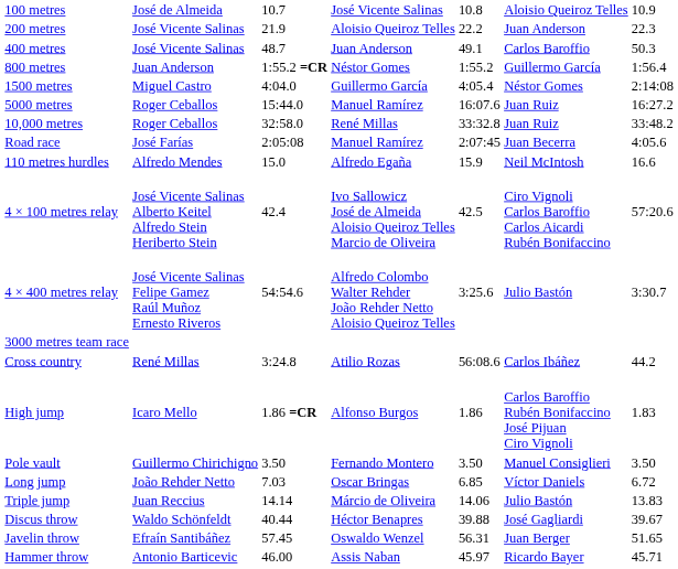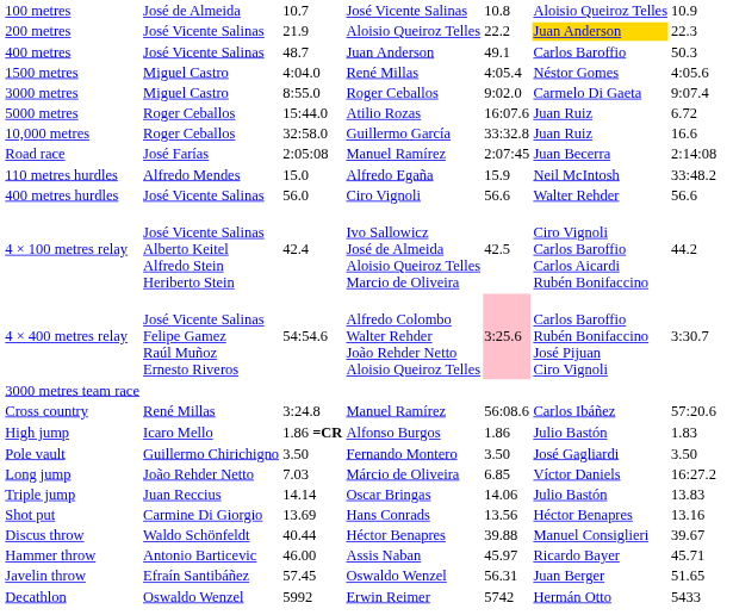 <table>
 <tr>
 <td><a href='#'>100 metres</a></td>
 <td><a href='#'>José de Almeida</a><br> </td>
 <td>10.7</td>
 <td><a href='#'>José Vicente Salinas</a><br> </td>
 <td>10.8</td>
 <td><a href='#'>Aloisio Queiroz Telles</a><br> </td>
 <td>10.9</td>
 </tr>
 <tr>
 <td><a href='#'>200 metres</a></td>
 <td><a href='#'>José Vicente Salinas</a><br> </td>
 <td>21.9</td>
 <td><a href='#'>Aloisio Queiroz Telles</a><br> </td>
 <td>22.2</td>
-<td><a href='#'>Juan Anderson</a><br> </td>
+<td style="background: gold;"><a href='#'>Juan Anderson</a><br> </td>
 <td>22.3</td>
 </tr>
 <tr>
 <td><a href='#'>400 metres</a></td>
 <td><a href='#'>José Vicente Salinas</a><br> </td>
 <td>48.7</td>
 <td><a href='#'>Juan Anderson</a><br> </td>
 <td>49.1</td>
 <td><a href='#'>Carlos Baroffio</a><br> </td>
 <td>50.3</td>
 </tr>
 <tr>
-<td><a href='#'>800 metres</a></td>
-<td><a href='#'>Juan Anderson</a><br> </td>
-<td>1:55.2 <strong>=CR</strong></td>
-<td><a href='#'>Néstor Gomes</a><br> </td>
-<td>1:55.2</td>
-<td><a href='#'>Guillermo García</a><br> </td>
-<td>1:56.4</td>
-</tr>
-<tr>
 <td><a href='#'>1500 metres</a></td>
 <td><a href='#'>Miguel Castro</a><br> </td>
 <td>4:04.0</td>
-<td><a href='#'>Guillermo García</a><br> </td>
+<td><a href='#'>René Millas</a><br> </td>
 <td>4:05.4</td>
 <td><a href='#'>Néstor Gomes</a><br> </td>
-<td>2:14:08</td>
+<td>4:05.6</td>
+</tr>
+<tr>
+<td><a href='#'>3000 metres</a></td>
+<td><a href='#'>Miguel Castro</a><br> </td>
+<td>8:55.0</td>
+<td><a href='#'>Roger Ceballos</a><br> </td>
+<td>9:02.0</td>
+<td><a href='#'>Carmelo Di Gaeta</a><br> </td>
+<td>9:07.4</td>
 </tr>
 <tr>
 <td><a href='#'>5000 metres</a></td>
 <td><a href='#'>Roger Ceballos</a><br> </td>
 <td>15:44.0</td>
-<td><a href='#'>Manuel Ramírez</a><br> </td>
+<td><a href='#'>Atilio Rozas</a><br> </td>
 <td>16:07.6</td>
 <td><a href='#'>Juan Ruiz</a><br> </td>
-<td>16:27.2</td>
+<td>6.72</td>
 </tr>
 <tr>
 <td><a href='#'>10,000 metres</a></td>
 <td><a href='#'>Roger Ceballos</a><br> </td>
 <td>32:58.0</td>
-<td><a href='#'>René Millas</a><br> </td>
+<td><a href='#'>Guillermo García</a><br> </td>
 <td>33:32.8</td>
 <td><a href='#'>Juan Ruiz</a><br> </td>
-<td>33:48.2</td>
+<td>16.6</td>
 </tr>
 <tr>
 <td><a href='#'>Road race</a></td>
 <td><a href='#'>José Farías</a><br> </td>
 <td>2:05:08</td>
 <td><a href='#'>Manuel Ramírez</a><br> </td>
 <td>2:07:45</td>
 <td><a href='#'>Juan Becerra</a><br> </td>
-<td>4:05.6</td>
+<td>2:14:08</td>
 </tr>
 <tr>
 <td><a href='#'>110 metres hurdles</a></td>
 <td><a href='#'>Alfredo Mendes</a><br> </td>
 <td>15.0</td>
 <td><a href='#'>Alfredo Egaña</a><br> </td>
 <td>15.9</td>
 <td><a href='#'>Neil McIntosh</a><br> </td>
-<td>16.6</td>
+<td>33:48.2</td>
+</tr>
+<tr>
+<td><a href='#'>400 metres hurdles</a></td>
+<td><a href='#'>José Vicente Salinas</a><br> </td>
+<td>56.0</td>
+<td><a href='#'>Ciro Vignoli</a><br> </td>
+<td>56.6</td>
+<td><a href='#'>Walter Rehder</a><br> </td>
+<td>56.6</td>
 </tr>
 <tr>
 <td><a href='#'>4 × 100 metres relay</a></td>
 <td><br><a href='#'>José Vicente Salinas</a><br><a href='#'>Alberto Keitel</a><br><a href='#'>Alfredo Stein</a><br><a href='#'>Heriberto Stein</a></td>
 <td>42.4</td>
 <td><br><a href='#'>Ivo Sallowicz</a><br><a href='#'>José de Almeida</a><br><a href='#'>Aloisio Queiroz Telles</a><br><a href='#'>Marcio de Oliveira</a></td>
 <td>42.5</td>
 <td><br><a href='#'>Ciro Vignoli</a><br><a href='#'>Carlos Baroffio</a><br><a href='#'>Carlos Aicardi</a><br><a href='#'>Rubén Bonifaccino</a></td>
-<td>57:20.6</td>
+<td>44.2</td>
 </tr>
 <tr>
 <td><a href='#'>4 × 400 metres relay</a></td>
 <td><br><a href='#'>José Vicente Salinas</a><br><a href='#'>Felipe Gamez</a><br><a href='#'>Raúl Muñoz</a><br><a href='#'>Ernesto Riveros</a></td>
 <td>54:54.6</td>
 <td><br><a href='#'>Alfredo Colombo</a><br><a href='#'>Walter Rehder</a><br><a href='#'>João Rehder Netto</a><br><a href='#'>Aloisio Queiroz Telles</a></td>
-<td>3:25.6</td>
-<td><a href='#'>Julio Bastón</a><br> </td>
+<td style="background: pink;">3:25.6</td>
+<td><br><a href='#'>Carlos Baroffio</a><br><a href='#'>Rubén Bonifaccino</a><br><a href='#'>José Pijuan</a><br><a href='#'>Ciro Vignoli</a></td>
 <td>3:30.7</td>
 </tr>
 <tr>
 <td><a href='#'>3000 metres team race</a></td>
 <td></td>
 <td></td>
 <td></td>
 <td></td>
 <td></td>
 <td></td>
 </tr>
 <tr>
 <td><a href='#'>Cross country</a></td>
 <td><a href='#'>René Millas</a><br> </td>
 <td>3:24.8</td>
-<td><a href='#'>Atilio Rozas</a><br> </td>
+<td><a href='#'>Manuel Ramírez</a><br> </td>
 <td>56:08.6</td>
 <td><a href='#'>Carlos Ibáñez</a><br> </td>
-<td>44.2</td>
+<td>57:20.6</td>
 </tr>
 <tr>
 </tr>
 <tr>
 <td><a href='#'>High jump</a></td>
 <td><a href='#'>Icaro Mello</a><br> </td>
 <td>1.86 <strong>=CR</strong></td>
 <td><a href='#'>Alfonso Burgos</a><br> </td>
 <td>1.86</td>
-<td><br><a href='#'>Carlos Baroffio</a><br><a href='#'>Rubén Bonifaccino</a><br><a href='#'>José Pijuan</a><br><a href='#'>Ciro Vignoli</a></td>
+<td><a href='#'>Julio Bastón</a><br> </td>
 <td>1.83</td>
 </tr>
 <tr>
 <td><a href='#'>Pole vault</a></td>
 <td><a href='#'>Guillermo Chirichigno</a><br> </td>
 <td>3.50</td>
 <td><a href='#'>Fernando Montero</a><br> </td>
 <td>3.50</td>
-<td><a href='#'>Manuel Consiglieri</a><br> </td>
+<td><a href='#'>José Gagliardi</a><br> </td>
 <td>3.50</td>
 </tr>
 <tr>
 <td><a href='#'>Long jump</a></td>
 <td><a href='#'>João Rehder Netto</a><br> </td>
 <td>7.03</td>
-<td><a href='#'>Oscar Bringas</a><br> </td>
+<td><a href='#'>Márcio de Oliveira</a><br> </td>
 <td>6.85</td>
 <td><a href='#'>Víctor Daniels</a><br> </td>
-<td>6.72</td>
+<td>16:27.2</td>
 </tr>
 <tr>
 <td><a href='#'>Triple jump</a></td>
 <td><a href='#'>Juan Reccius</a><br> </td>
 <td>14.14</td>
-<td><a href='#'>Márcio de Oliveira</a><br> </td>
+<td><a href='#'>Oscar Bringas</a><br> </td>
 <td>14.06</td>
 <td><a href='#'>Julio Bastón</a><br> </td>
 <td>13.83</td>
+</tr>
+<tr>
+<td><a href='#'>Shot put</a></td>
+<td><a href='#'>Carmine Di Giorgio</a><br> </td>
+<td>13.69</td>
+<td><a href='#'>Hans Conrads</a><br> </td>
+<td>13.56</td>
+<td><a href='#'>Héctor Benapres</a><br> </td>
+<td>13.16</td>
 </tr>
 <tr>
 <td><a href='#'>Discus throw</a></td>
 <td><a href='#'>Waldo Schönfeldt</a><br> </td>
 <td>40.44</td>
 <td><a href='#'>Héctor Benapres</a><br> </td>
 <td>39.88</td>
-<td><a href='#'>José Gagliardi</a><br> </td>
+<td><a href='#'>Manuel Consiglieri</a><br> </td>
 <td>39.67</td>
+</tr>
+<tr>
+<td><a href='#'>Hammer throw</a></td>
+<td><a href='#'>Antonio Barticevic</a><br> </td>
+<td>46.00</td>
+<td><a href='#'>Assis Naban</a><br> </td>
+<td>45.97</td>
+<td><a href='#'>Ricardo Bayer</a><br> </td>
+<td>45.71</td>
 </tr>
 <tr>
 <td><a href='#'>Javelin throw</a></td>
 <td><a href='#'>Efraín Santibáñez</a><br> </td>
 <td>57.45</td>
 <td><a href='#'>Oswaldo Wenzel</a><br> </td>
 <td>56.31</td>
 <td><a href='#'>Juan Berger</a><br> </td>
 <td>51.65</td>
 </tr>
 <tr>
-<td><a href='#'>Hammer throw</a></td>
-<td><a href='#'>Antonio Barticevic</a><br> </td>
-<td>46.00</td>
-<td><a href='#'>Assis Naban</a><br> </td>
-<td>45.97</td>
-<td><a href='#'>Ricardo Bayer</a><br> </td>
-<td>45.71</td>
+<td><a href='#'>Decathlon</a></td>
+<td><a href='#'>Oswaldo Wenzel</a><br> </td>
+<td>5992</td>
+<td><a href='#'>Erwin Reimer</a><br> </td>
+<td>5742</td>
+<td><a href='#'>Hermán Otto</a><br> </td>
+<td>5433</td>
 </tr>
 </table>
